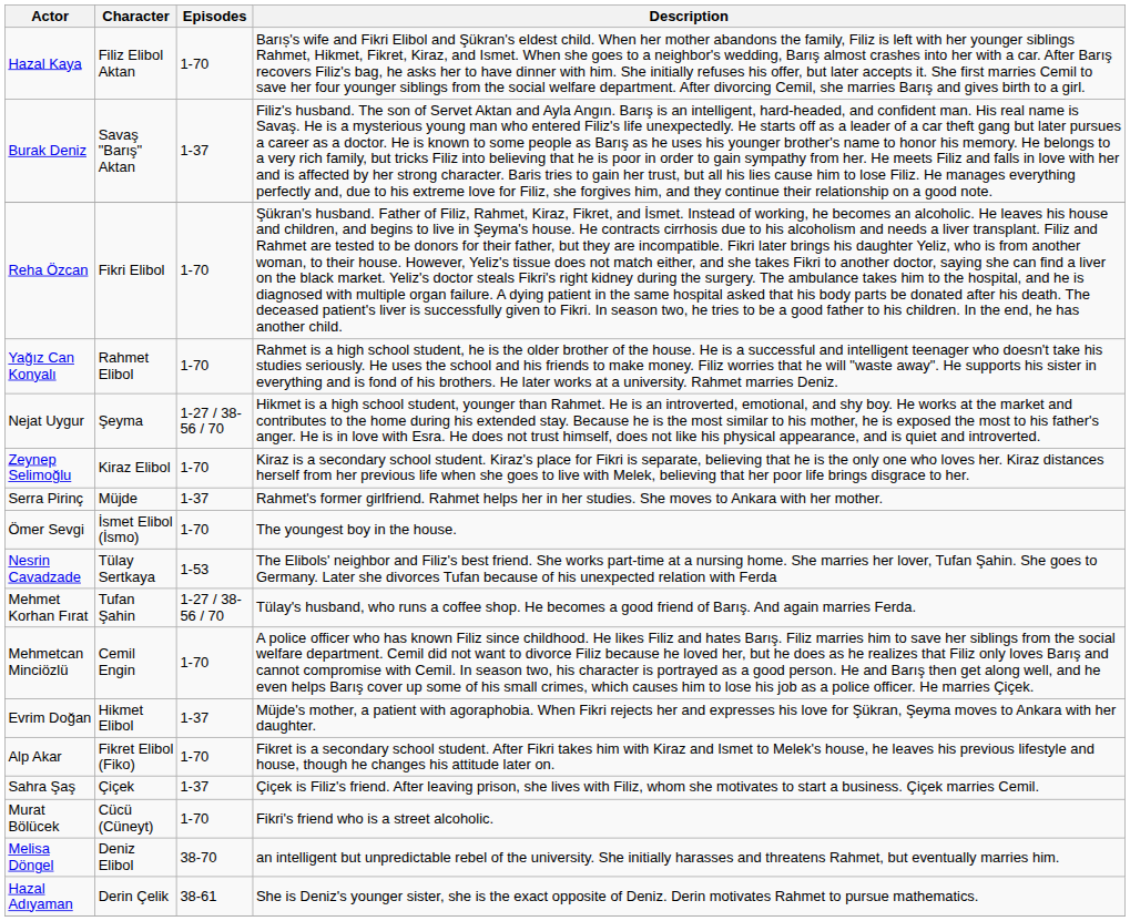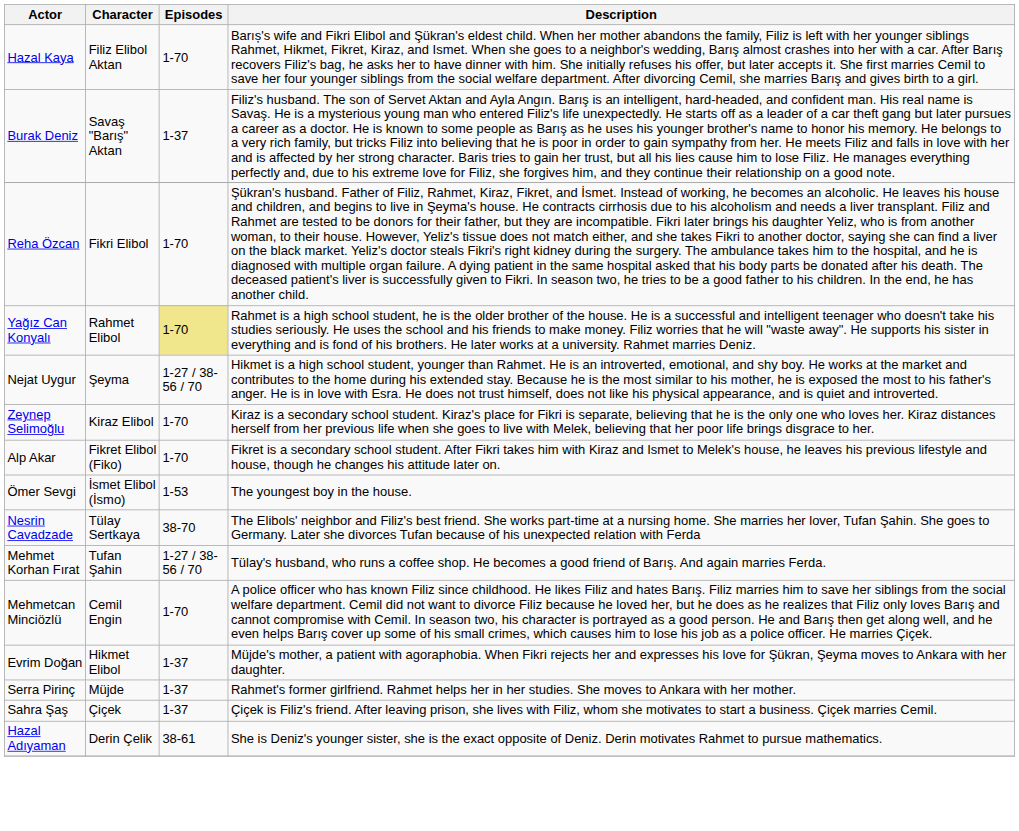 <table class="wikitable">
 <tr>
 <th>Actor</th>
 <th>Character</th>
 <th>Episodes</th>
 <th>Description</th>
 </tr>
 <tr>
 <td><a href='#'>Hazal Kaya</a></td>
 <td>Filiz Elibol Aktan</td>
 <td>1-70</td>
 <td>Barıș's wife and Fikri Elibol and Şükran's eldest child. When her mother abandons the family, Filiz is left with her younger siblings Rahmet, Hikmet, Fikret, Kiraz, and Ismet. When she goes to a neighbor's wedding, Barış almost crashes into her with a car. After Barış recovers Filiz's bag, he asks her to have dinner with him. She initially refuses his offer, but later accepts it. She first marries Cemil to save her four younger siblings from the social welfare department. After divorcing Cemil, she marries Barış and gives birth to a girl.</td>
 </tr>
 <tr>
 <td><a href='#'>Burak Deniz</a></td>
 <td>Savaş "Barış" Aktan</td>
 <td>1-37</td>
 <td>Filiz's husband. The son of Servet Aktan and Ayla Angın. Barış is an intelligent, hard-headed, and confident man. His real name is Savaş. He is a mysterious young man who entered Filiz's life unexpectedly. He starts off as a leader of a car theft gang but later pursues a career as a doctor. He is known to some people as Barış as he uses his younger brother's name to honor his memory. He belongs to a very rich family, but tricks Filiz into believing that he is poor in order to gain sympathy from her. He meets Filiz and falls in love with her and is affected by her strong character. Baris tries to gain her trust, but all his lies cause him to lose Filiz. He manages everything perfectly and, due to his extreme love for Filiz, she forgives him, and they continue their relationship on a good note.</td>
 </tr>
 <tr>
 </tr>
 <tr>
 <td><a href='#'>Reha Özcan</a></td>
 <td>Fikri Elibol</td>
 <td>1-70</td>
 <td>Şükran's husband. Father of Filiz, Rahmet, Kiraz, Fikret, and İsmet. Instead of working, he becomes an alcoholic. He leaves his house and children, and begins to live in Şeyma's house. He contracts cirrhosis due to his alcoholism and needs a liver transplant. Filiz and Rahmet are tested to be donors for their father, but they are incompatible. Fikri later brings his daughter Yeliz, who is from another woman, to their house. However, Yeliz's tissue does not match either, and she takes Fikri to another doctor, saying she can find a liver on the black market. Yeliz's doctor steals Fikri's right kidney during the surgery. The ambulance takes him to the hospital, and he is diagnosed with multiple organ failure. A dying patient in the same hospital asked that his body parts be donated after his death. The deceased patient's liver is successfully given to Fikri. In season two, he tries to be a good father to his children. In the end, he has another child.</td>
 </tr>
 <tr>
 <td><a href='#'>Yağız Can Konyalı</a></td>
 <td>Rahmet Elibol</td>
-<td>1-70</td>
+<td style="background: khaki;">1-70</td>
 <td>Rahmet is a high school student, he is the older brother of the house. He is a successful and intelligent teenager who doesn't take his studies seriously. He uses the school and his friends to make money. Filiz worries that he will "waste away". He supports his sister in everything and is fond of his brothers. He later works at a university. Rahmet marries Deniz.</td>
 </tr>
 <tr>
 <td>Nejat Uygur</td>
 <td>Şeyma</td>
 <td>1-27 / 38-56 / 70</td>
 <td>Hikmet is a high school student, younger than Rahmet. He is an introverted, emotional, and shy boy. He works at the market and contributes to the home during his extended stay. Because he is the most similar to his mother, he is exposed the most to his father's anger. He is in love with Esra. He does not trust himself, does not like his physical appearance, and is quiet and introverted.</td>
 </tr>
 <tr>
 <td><a href='#'>Zeynep Selimoğlu</a></td>
 <td>Kiraz Elibol</td>
 <td>1-70</td>
 <td>Kiraz is a secondary school student. Kiraz's place for Fikri is separate, believing that he is the only one who loves her. Kiraz distances herself from her previous life when she goes to live with Melek, believing that her poor life brings disgrace to her.</td>
 </tr>
 <tr>
-<td>Serra Pirinç</td>
-<td>Müjde</td>
-<td>1-37</td>
-<td>Rahmet's former girlfriend. Rahmet helps her in her studies. She moves to Ankara with her mother.</td>
+<td>Alp Akar</td>
+<td>Fikret Elibol (Fiko)</td>
+<td>1-70</td>
+<td>Fikret is a secondary school student. After Fikri takes him with Kiraz and Ismet to Melek's house, he leaves his previous lifestyle and house, though he changes his attitude later on.</td>
 </tr>
 <tr>
 <td>Ömer Sevgi</td>
 <td>İsmet Elibol (İsmo)</td>
-<td>1-70</td>
+<td>1-53</td>
 <td>The youngest boy in the house.</td>
 </tr>
 <tr>
 <td><a href='#'>Nesrin Cavadzade</a></td>
 <td>Tülay Sertkaya</td>
-<td>1-53</td>
+<td>38-70</td>
 <td>The Elibols' neighbor and Filiz's best friend. She works part-time at a nursing home. She marries her lover, Tufan Şahin. She goes to Germany. Later she divorces Tufan because of his unexpected relation with Ferda</td>
 </tr>
 <tr>
 <td>Mehmet Korhan Fırat</td>
 <td>Tufan Şahin</td>
 <td>1-27 / 38-56 / 70</td>
 <td>Tülay's husband, who runs a coffee shop. He becomes a good friend of Barış. And again marries Ferda.</td>
 </tr>
 <tr>
 <td>Mehmetcan Minciözlü</td>
 <td>Cemil Engin</td>
 <td>1-70</td>
 <td>A police officer who has known Filiz since childhood. He likes Filiz and hates Barış. Filiz marries him to save her siblings from the social welfare department. Cemil did not want to divorce Filiz because he loved her, but he does as he realizes that Filiz only loves Barış and cannot compromise with Cemil. In season two, his character is portrayed as a good person. He and Barış then get along well, and he even helps Barış cover up some of his small crimes, which causes him to lose his job as a police officer. He marries Çiçek.</td>
 </tr>
 <tr>
 <td>Evrim Doğan</td>
 <td>Hikmet Elibol</td>
 <td>1-37</td>
 <td>Müjde's mother, a patient with agoraphobia. When Fikri rejects her and expresses his love for Şükran, Şeyma moves to Ankara with her daughter.</td>
 </tr>
 <tr>
-<td>Alp Akar</td>
-<td>Fikret Elibol (Fiko)</td>
-<td>1-70</td>
-<td>Fikret is a secondary school student. After Fikri takes him with Kiraz and Ismet to Melek's house, he leaves his previous lifestyle and house, though he changes his attitude later on.</td>
+<td>Serra Pirinç</td>
+<td>Müjde</td>
+<td>1-37</td>
+<td>Rahmet's former girlfriend. Rahmet helps her in her studies. She moves to Ankara with her mother.</td>
 </tr>
 <tr>
 <td>Sahra Şaş</td>
 <td>Çiçek</td>
 <td>1-37</td>
 <td>Çiçek is Filiz's friend. After leaving prison, she lives with Filiz, whom she motivates to start a business. Çiçek marries Cemil.</td>
-</tr>
-<tr>
-<td>Murat Bölücek</td>
-<td>Cücü (Cüneyt)</td>
-<td>1-70</td>
-<td>Fikri's friend who is a street alcoholic.</td>
-</tr>
-<tr>
-<td><a href='#'>Melisa Döngel</a></td>
-<td>Deniz Elibol</td>
-<td>38-70</td>
-<td>an intelligent but unpredictable rebel of the university. She initially harasses and threatens Rahmet, but eventually marries him.</td>
 </tr>
 <tr>
 <td><a href='#'>Hazal Adıyaman</a></td>
 <td>Derin Çelik</td>
 <td>38-61</td>
 <td>She is Deniz's younger sister, she is the exact opposite of Deniz. Derin motivates Rahmet to pursue mathematics.</td>
 </tr>
 <tr>
 </tr>
 </table>
